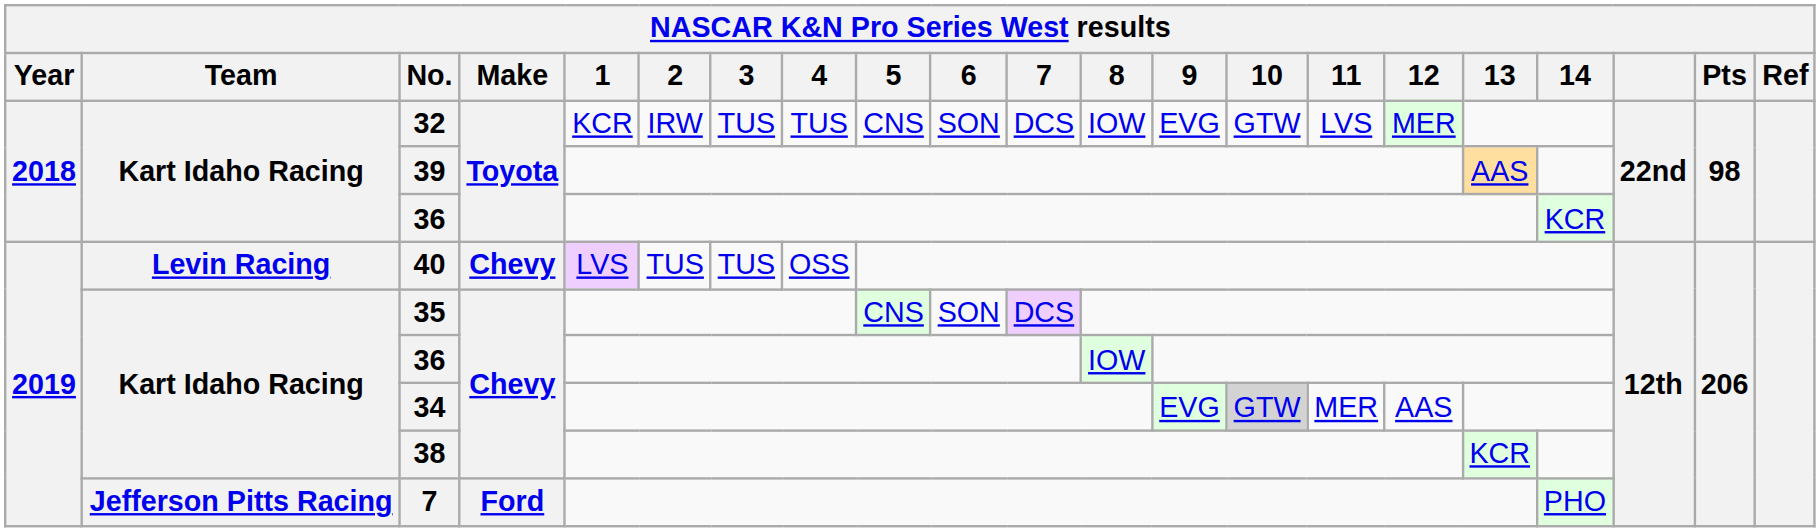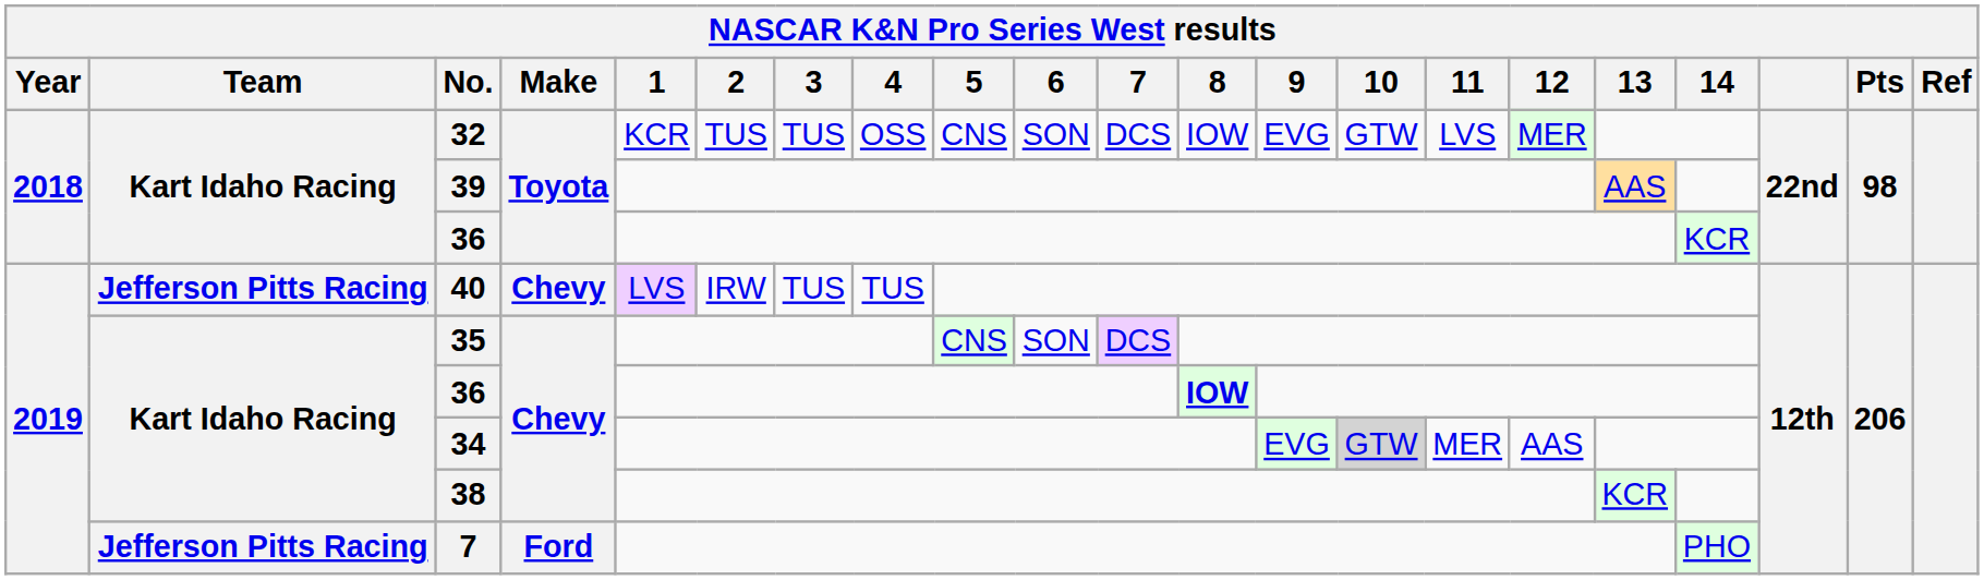 <table class="wikitable" style="text-align:center; font-size:75%">
 <tr>
 <th colspan=23><a href='#'>NASCAR K&N Pro Series West</a> results</th>
 </tr>
 <tr>
 <th>Year</th>
 <th>Team</th>
 <th>No.</th>
 <th>Make</th>
 <th>1</th>
 <th>2</th>
 <th>3</th>
 <th>4</th>
 <th>5</th>
 <th>6</th>
 <th>7</th>
 <th>8</th>
 <th>9</th>
 <th>10</th>
 <th>11</th>
 <th>12</th>
 <th>13</th>
 <th>14</th>
 <th></th>
 <th>Pts</th>
 <th>Ref</th>
 </tr>
 <tr>
 <th rowspan=3><a href='#'>2018</a></th>
 <th rowspan=3>Kart Idaho Racing</th>
 <th>32</th>
 <th rowspan=3><a href='#'>Toyota</a></th>
 <td><a href='#'>KCR</a></td>
-<td><a href='#'>IRW</a></td>
 <td><a href='#'>TUS</a></td>
 <td><a href='#'>TUS</a></td>
+<td><a href='#'>OSS</a></td>
 <td><a href='#'>CNS</a></td>
 <td><a href='#'>SON</a></td>
 <td><a href='#'>DCS</a></td>
 <td><a href='#'>IOW</a></td>
 <td><a href='#'>EVG</a></td>
 <td><a href='#'>GTW</a></td>
 <td><a href='#'>LVS</a></td>
 <td style="background:#DFFFDF;"><a href='#'>MER</a><br></td>
 <td colspan=2></td>
 <th rowspan=3>22nd</th>
 <th rowspan=3>98</th>
 <th rowspan=3></th>
 </tr>
 <tr>
 <th>39</th>
 <td colspan=12></td>
 <td style="background:#FFDF9F;"><a href='#'>AAS</a><br></td>
 <td></td>
 </tr>
 <tr>
 <th>36</th>
 <td colspan=13></td>
 <td style="background:#DFFFDF;"><a href='#'>KCR</a><br></td>
 </tr>
 <tr>
 <th rowspan=6><a href='#'>2019</a></th>
-<th><a href='#'>Levin Racing</a></th>
+<th><a href='#'>Jefferson Pitts Racing</a></th>
 <th>40</th>
 <th><a href='#'>Chevy</a></th>
 <td style="background:#EFCFFF;"><a href='#'>LVS</a><br></td>
+<td><a href='#'>IRW</a></td>
 <td><a href='#'>TUS</a></td>
 <td><a href='#'>TUS</a></td>
-<td><a href='#'>OSS</a></td>
 <td colspan=10></td>
 <th rowspan=6>12th</th>
 <th rowspan=6>206</th>
 <th rowspan=6></th>
 </tr>
 <tr>
 <th rowspan=4>Kart Idaho Racing</th>
 <th>35</th>
 <th rowspan=4><a href='#'>Chevy</a></th>
 <td colspan=4></td>
 <td style="background:#DFFFDF;"><a href='#'>CNS</a><br></td>
 <td><a href='#'>SON</a></td>
 <td style="background:#EFCFFF;"><a href='#'>DCS</a><br></td>
 <td colspan=7></td>
 </tr>
 <tr>
 <th>36</th>
 <td colspan=7></td>
-<td style="background:#DFFFDF;"><a href='#'>IOW</a><br></td>
+<td style="background:#DFFFDF;"><strong><a href='#'>IOW</a><br></strong></td>
 <td colspan=6></td>
 </tr>
 <tr>
 <th>34</th>
 <td colspan=8></td>
 <td style="background:#DFFFDF;"><a href='#'>EVG</a><br></td>
 <td style="background: lightgrey;"><a href='#'>GTW</a></td>
 <td><a href='#'>MER</a></td>
 <td><a href='#'>AAS</a></td>
 <td colspan=2></td>
 </tr>
 <tr>
 <th>38</th>
 <td colspan=12></td>
 <td style="background:#DFFFDF;"><a href='#'>KCR</a><br></td>
 <td></td>
 </tr>
 <tr>
 <th><a href='#'>Jefferson Pitts Racing</a></th>
 <th>7</th>
 <th><a href='#'>Ford</a></th>
 <td colspan=13></td>
 <td style="background:#DFFFDF;"><a href='#'>PHO</a><br></td>
 </tr>
 </table>
